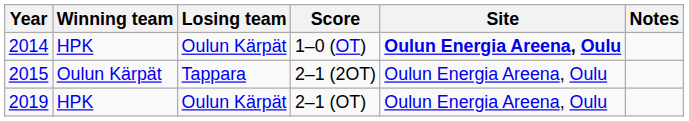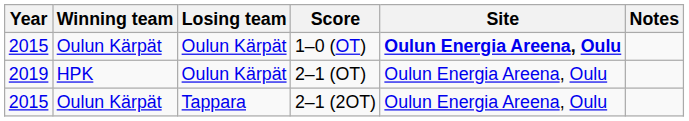 <table class=wikitable style="font-size:92%;">
 <tr>
 <th>Year</th>
 <th>Winning team</th>
 <th>Losing team</th>
 <th>Score</th>
 <th>Site</th>
 <th>Notes</th>
 </tr>
 <tr>
-<td><a href='#'>2014</a></td>
-<td><a href='#'>HPK</a></td>
+<td><a href='#'>2015</a></td>
+<td><a href='#'>Oulun Kärpät</a></td>
 <td><a href='#'>Oulun Kärpät</a></td>
 <td>1–0 (<a href='#'>OT</a>)</td>
 <td><strong><a href='#'>Oulun Energia Areena</a>, <a href='#'>Oulu</a></strong></td>
+<td></td>
+</tr>
+<tr>
+<td><a href='#'>2019</a></td>
+<td><a href='#'>HPK</a></td>
+<td><a href='#'>Oulun Kärpät</a></td>
+<td>2–1 (OT)</td>
+<td><a href='#'>Oulun Energia Areena</a>, <a href='#'>Oulu</a></td>
 <td></td>
 </tr>
 <tr>
 <td><a href='#'>2015</a></td>
 <td><a href='#'>Oulun Kärpät</a></td>
 <td><a href='#'>Tappara</a></td>
 <td>2–1 (2OT)</td>
 <td><a href='#'>Oulun Energia Areena</a>, <a href='#'>Oulu</a></td>
 <td></td>
 </tr>
-<tr>
-<td><a href='#'>2019</a></td>
-<td><a href='#'>HPK</a></td>
-<td><a href='#'>Oulun Kärpät</a></td>
-<td>2–1 (OT)</td>
-<td><a href='#'>Oulun Energia Areena</a>, <a href='#'>Oulu</a></td>
-<td></td>
-</tr>
 </table>
